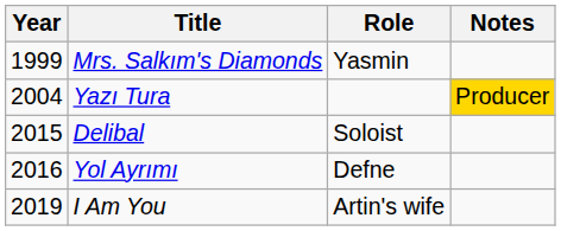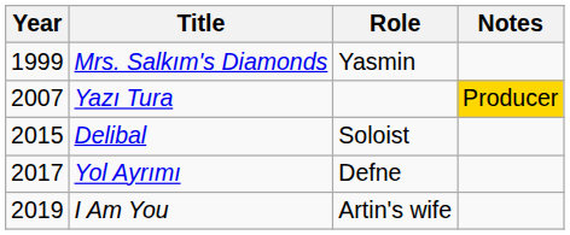 <table class="wikitable sortable">
 <tr>
 <th>Year</th>
 <th>Title</th>
 <th>Role</th>
 <th class="unsortable">Notes</th>
 </tr>
 <tr>
 <td>1999</td>
 <td><em><a href='#'>Mrs. Salkım's Diamonds</a></em></td>
 <td>Yasmin</td>
 <td></td>
 </tr>
 <tr>
-<td>2004</td>
+<td>2007</td>
 <td><em><a href='#'>Yazı Tura</a></em></td>
 <td></td>
 <td style="background: gold;">Producer</td>
 </tr>
 <tr>
 <td>2015</td>
 <td><em><a href='#'>Delibal</a></em></td>
 <td>Soloist</td>
 <td></td>
 </tr>
 <tr>
-<td>2016</td>
+<td>2017</td>
 <td><em><a href='#'>Yol Ayrımı</a></em></td>
 <td>Defne</td>
 <td></td>
 </tr>
 <tr>
 <td>2019</td>
 <td><em>I Am You</em></td>
 <td>Artin's wife</td>
 <td></td>
 </tr>
 </table>
